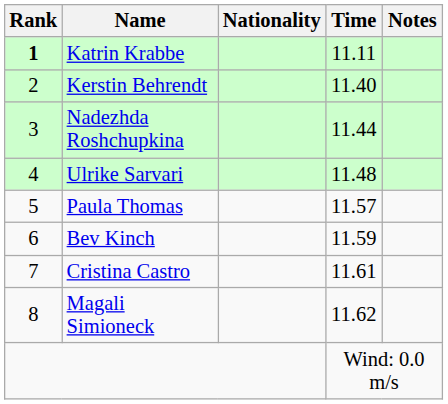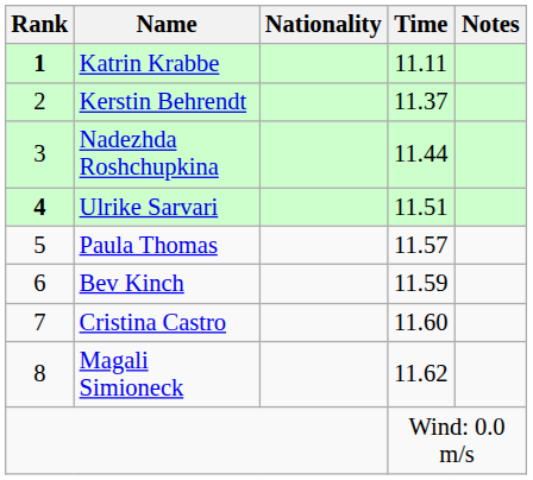 <table class="wikitable sortable" style="text-align:center;width: 55%">
 <tr>
 <th>Rank</th>
 <th>Name</th>
 <th>Nationality</th>
 <th>Time</th>
 <th>Notes</th>
 </tr>
 <tr bgcolor=ccffcc>
 <td><strong>1</strong></td>
 <td align=left><a href='#'>Katrin Krabbe</a></td>
 <td align=left></td>
 <td>11.11</td>
 <td></td>
 </tr>
 <tr bgcolor=ccffcc>
 <td>2</td>
 <td align=left><a href='#'>Kerstin Behrendt</a></td>
 <td align=left></td>
-<td>11.40</td>
+<td>11.37</td>
 <td></td>
 </tr>
 <tr bgcolor=ccffcc>
 <td>3</td>
 <td align=left><a href='#'>Nadezhda Roshchupkina</a></td>
 <td align=left></td>
 <td>11.44</td>
 <td></td>
 </tr>
 <tr bgcolor=ccffcc>
-<td>4</td>
+<td><strong>4</strong></td>
 <td align=left><a href='#'>Ulrike Sarvari</a></td>
 <td align=left></td>
-<td>11.48</td>
+<td>11.51</td>
 <td></td>
 </tr>
 <tr>
 <td>5</td>
 <td align=left><a href='#'>Paula Thomas</a></td>
 <td align=left></td>
 <td>11.57</td>
 <td></td>
 </tr>
 <tr>
 <td>6</td>
 <td align=left><a href='#'>Bev Kinch</a></td>
 <td align=left></td>
 <td>11.59</td>
 <td></td>
 </tr>
 <tr>
 <td>7</td>
 <td align=left><a href='#'>Cristina Castro</a></td>
 <td align=left></td>
-<td>11.61</td>
+<td>11.60</td>
 <td></td>
 </tr>
 <tr>
 <td>8</td>
 <td align=left><a href='#'>Magali Simioneck</a></td>
 <td align=left></td>
 <td>11.62</td>
 <td></td>
 </tr>
 <tr>
 <td colspan="3"></td>
 <td colspan="2">Wind: 0.0 m/s</td>
 </tr>
 </table>
